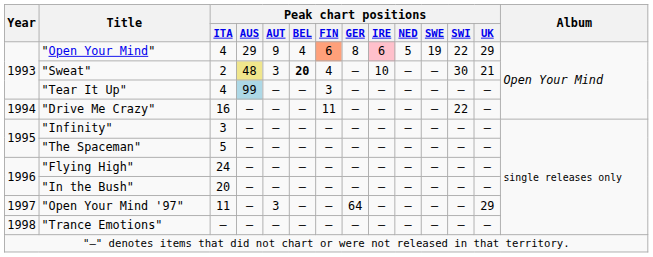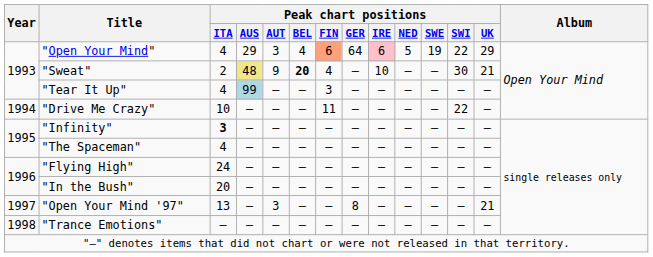 <table class="wikitable">
 <tr>
 <th rowspan="2" style="width:2em;">Year</th>
 <th rowspan="2" style="width:14em;">Title</th>
 <th colspan="11">Peak chart positions</th>
 <th rowspan="2" style="width:12em;">Album</th>
 </tr>
 <tr>
 <th style="width:2em;font-size:90%;"><a href='#'>ITA</a><br></th>
 <th style="width:2em;font-size:90%;"><a href='#'>AUS</a><br></th>
 <th style="width:2em;font-size:90%;"><a href='#'>AUT</a><br></th>
 <th style="width:2em;font-size:90%;"><a href='#'>BEL</a><br></th>
 <th style="width:2em;font-size:90%;"><a href='#'>FIN</a><br></th>
 <th style="width:2em;font-size:90%;"><a href='#'>GER</a><br></th>
 <th style="width:2em;font-size:90%;"><a href='#'>IRE</a><br></th>
 <th style="width:2em;font-size:90%;"><a href='#'>NED</a><br></th>
 <th style="width:2em;font-size:90%;"><a href='#'>SWE</a><br></th>
 <th style="width:2em;font-size:90%;"><a href='#'>SWI</a><br></th>
 <th style="width:2em;font-size:90%;"><a href='#'>UK</a><br></th>
 </tr>
 <tr>
 <td rowspan="3">1993</td>
 <td>"<a href='#'>Open Your Mind</a>"</td>
 <td align="center">4</td>
 <td align="center">29</td>
-<td align="center">9</td>
+<td align="center">3</td>
 <td align="center">4</td>
 <td align="center" style="background: lightsalmon;">6</td>
-<td align="center">8</td>
+<td align="center">64</td>
 <td align="center" style="background: pink;">6</td>
 <td align="center">5</td>
 <td align="center">19</td>
 <td align="center">22</td>
 <td align="center">29</td>
 <td align="left" rowspan="4"><em>Open Your Mind</em></td>
 </tr>
 <tr>
 <td>"Sweat"</td>
 <td align="center">2</td>
 <td align="center" style="background: khaki;">48</td>
-<td align="center">3</td>
+<td align="center">9</td>
 <td align="center"><strong>20</strong></td>
 <td align="center">4</td>
 <td align="center">—</td>
 <td align="center">10</td>
 <td align="center">—</td>
 <td align="center">—</td>
 <td align="center">30</td>
 <td align="center">21</td>
 </tr>
 <tr>
 <td>"Tear It Up"</td>
 <td align="center">4</td>
 <td align="center" style="background: lightblue;">99</td>
 <td align="center">—</td>
 <td align="center">—</td>
 <td align="center">3</td>
 <td align="center">—</td>
 <td align="center">—</td>
 <td align="center">—</td>
 <td align="center">—</td>
 <td align="center">—</td>
 <td align="center">—</td>
 </tr>
 <tr>
 <td>1994</td>
 <td>"Drive Me Crazy"</td>
-<td align="center">16</td>
+<td align="center">10</td>
 <td align="center">—</td>
 <td align="center">—</td>
 <td align="center">—</td>
 <td align="center">11</td>
 <td align="center">—</td>
 <td align="center">—</td>
 <td align="center">—</td>
 <td align="center">—</td>
 <td align="center">22</td>
 <td align="center">—</td>
 </tr>
 <tr>
 <td rowspan="2">1995</td>
 <td>"Infinity"</td>
-<td align="center">3</td>
+<td align="center"><strong>3</strong></td>
 <td align="center">—</td>
 <td align="center">—</td>
 <td align="center">—</td>
 <td align="center">—</td>
 <td align="center">—</td>
 <td align="center">—</td>
 <td align="center">—</td>
 <td align="center">—</td>
 <td align="center">—</td>
 <td align="center">—</td>
 <td align="left" rowspan="6"><small>single releases only</small></td>
 </tr>
 <tr>
 <td>"The Spaceman"</td>
-<td align="center">5</td>
+<td align="center">4</td>
 <td align="center">—</td>
 <td align="center">—</td>
 <td align="center">—</td>
 <td align="center">—</td>
 <td align="center">—</td>
 <td align="center">—</td>
 <td align="center">—</td>
 <td align="center">—</td>
 <td align="center">—</td>
 <td align="center">—</td>
 </tr>
 <tr>
 <td rowspan="2">1996</td>
 <td>"Flying High"</td>
 <td align="center">24</td>
 <td align="center">—</td>
 <td align="center">—</td>
 <td align="center">—</td>
 <td align="center">—</td>
 <td align="center">—</td>
 <td align="center">—</td>
 <td align="center">—</td>
 <td align="center">—</td>
 <td align="center">—</td>
 <td align="center">—</td>
 </tr>
 <tr>
 <td>"In the Bush"</td>
 <td align="center">20</td>
 <td align="center">—</td>
 <td align="center">—</td>
 <td align="center">—</td>
 <td align="center">—</td>
 <td align="center">—</td>
 <td align="center">—</td>
 <td align="center">—</td>
 <td align="center">—</td>
 <td align="center">—</td>
 <td align="center">—</td>
 </tr>
 <tr>
 <td>1997</td>
 <td>"Open Your Mind '97"</td>
-<td align="center">11</td>
+<td align="center">13</td>
 <td align="center">—</td>
 <td align="center">3</td>
 <td align="center">—</td>
 <td align="center">—</td>
-<td align="center">64</td>
+<td align="center">8</td>
 <td align="center">—</td>
 <td align="center">—</td>
 <td align="center">—</td>
 <td align="center">—</td>
-<td align="center">29</td>
+<td align="center">21</td>
 </tr>
 <tr>
 <td>1998</td>
 <td>"Trance Emotions"</td>
 <td align="center">—</td>
 <td align="center">—</td>
 <td align="center">—</td>
 <td align="center">—</td>
 <td align="center">—</td>
 <td align="center">—</td>
 <td align="center">—</td>
 <td align="center">—</td>
 <td align="center">—</td>
 <td align="center">—</td>
 <td align="center">—</td>
 </tr>
 <tr>
 <td align="center" colspan="15" style="font-size:90%">"—" denotes items that did not chart or were not released in that territory.</td>
 </tr>
 </table>
